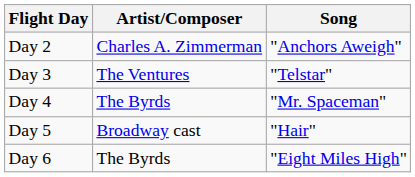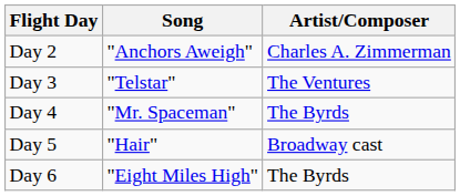 <table class="wikitable">
 <tr>
 <th>Flight Day</th>
+<th>Song</th>
 <th>Artist/Composer</th>
-<th>Song</th>
 </tr>
 <tr>
 <td>Day 2</td>
+<td>"<a href='#'>Anchors Aweigh</a>"</td>
 <td><a href='#'>Charles A. Zimmerman</a></td>
-<td>"<a href='#'>Anchors Aweigh</a>"</td>
 </tr>
 <tr>
 <td>Day 3</td>
+<td>"<a href='#'>Telstar</a>"</td>
 <td><a href='#'>The Ventures</a></td>
-<td>"<a href='#'>Telstar</a>"</td>
 </tr>
 <tr>
 <td>Day 4</td>
+<td>"<a href='#'>Mr. Spaceman</a>"</td>
 <td><a href='#'>The Byrds</a></td>
-<td>"<a href='#'>Mr. Spaceman</a>"</td>
 </tr>
 <tr>
 <td>Day 5</td>
+<td>"<a href='#'>Hair</a>"</td>
 <td><a href='#'>Broadway</a> cast</td>
-<td>"<a href='#'>Hair</a>"</td>
 </tr>
 <tr>
 <td>Day 6</td>
+<td>"<a href='#'>Eight Miles High</a>"</td>
 <td>The Byrds</td>
-<td>"<a href='#'>Eight Miles High</a>"</td>
 </tr>
 </table>
